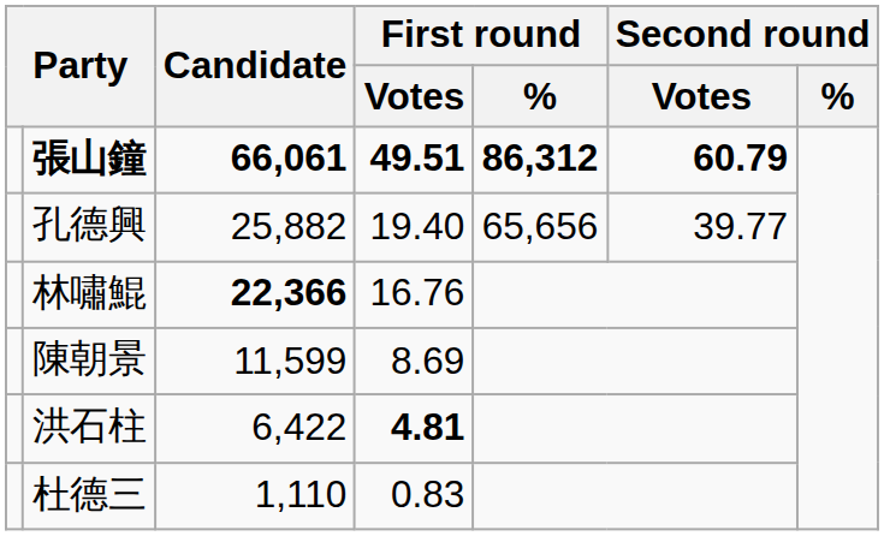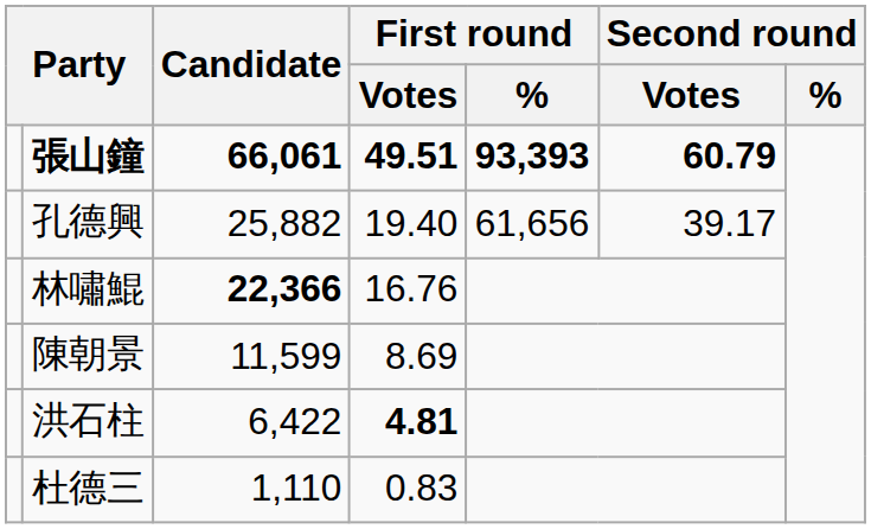 <table class="wikitable">
 <tr>
 <th colspan="2" rowspan="2">Party</th>
 <th rowspan="2">Candidate</th>
 <th colspan="2">First round</th>
 <th colspan="2">Second round</th>
 </tr>
 <tr>
 <th>Votes</th>
 <th>%</th>
 <th>Votes</th>
 <th>%</th>
 </tr>
 <tr>
 <td></td>
 <td><strong>張山鐘</strong></td>
 <td align="right"><strong>66,061</strong></td>
 <td align="right"><strong>49.51</strong></td>
-<td align="right"><strong>86,312</strong></td>
+<td align="right"><strong>93,393</strong></td>
 <td align="right"><strong>60.79</strong></td>
 </tr>
 <tr>
 <td></td>
 <td>孔德興</td>
 <td align="right">25,882</td>
 <td align="right">19.40</td>
-<td align="right">65,656</td>
-<td align="right">39.77</td>
+<td align="right">61,656</td>
+<td align="right">39.17</td>
 </tr>
 <tr>
 <td></td>
 <td>林嘯鯤</td>
 <td align="right"><strong>22,366</strong></td>
 <td align="right">16.76</td>
 <td colspan="2"></td>
 </tr>
 <tr>
 <td></td>
 <td>陳朝景</td>
 <td align="right">11,599</td>
 <td align="right">8.69</td>
 <td colspan="2"></td>
 </tr>
 <tr>
 <td></td>
 <td>洪石柱</td>
 <td align="right">6,422</td>
 <td align="right"><strong>4.81</strong></td>
 <td colspan="2"></td>
 </tr>
 <tr>
 <td></td>
 <td>杜德三</td>
 <td align="right">1,110</td>
 <td align="right">0.83</td>
 <td colspan="2"></td>
 </tr>
 </table>
